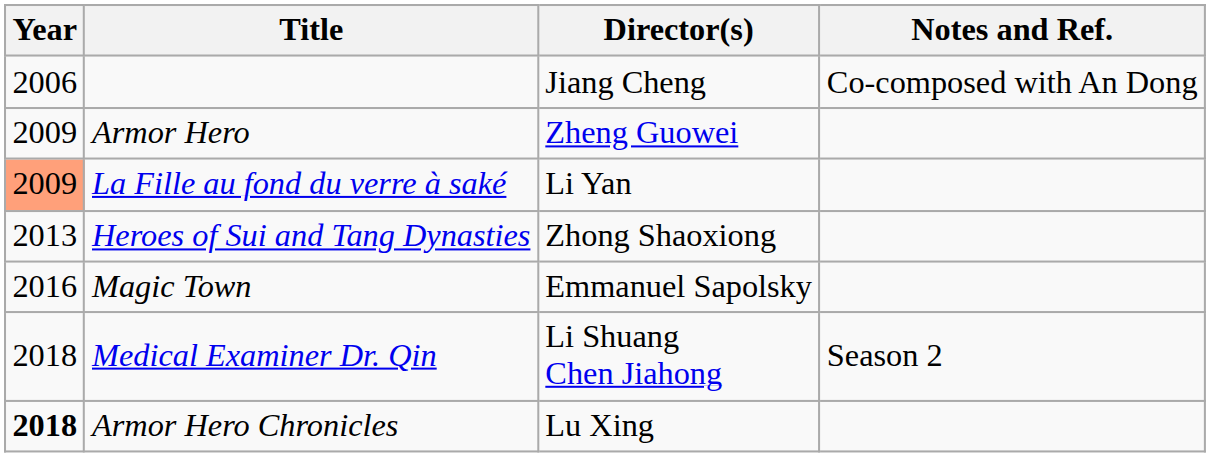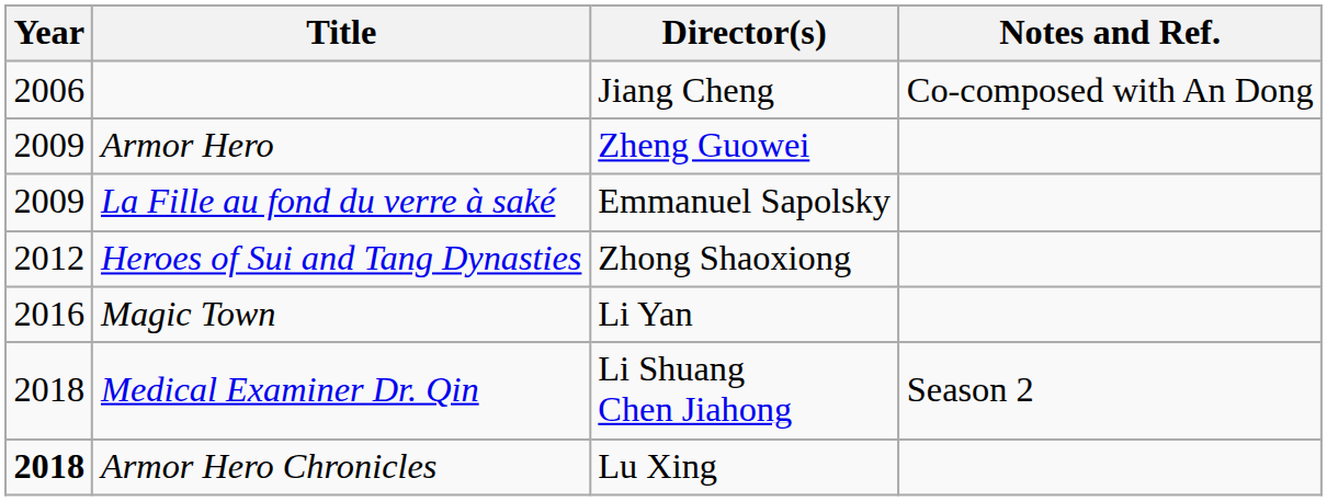 <table class="wikitable">
 <tr>
 <th style="text-align:center">Year</th>
 <th style="text-align:center">Title</th>
 <th style="text-align:center">Director(s)</th>
 <th style="text-align:center">Notes and Ref.</th>
 </tr>
 <tr>
 <td>2006</td>
 <td><em></em></td>
 <td>Jiang Cheng</td>
 <td>Co-composed with An Dong</td>
 </tr>
 <tr>
 <td>2009</td>
 <td><em>Armor Hero</em></td>
 <td><a href='#'>Zheng Guowei</a></td>
 <td></td>
 </tr>
 <tr>
-<td style="background: lightsalmon;">2009</td>
+<td>2009</td>
 <td><em><a href='#'>La Fille au fond du verre à saké</a></em></td>
-<td>Li Yan</td>
+<td>Emmanuel Sapolsky</td>
 <td></td>
 </tr>
 <tr>
-<td>2013</td>
+<td>2012</td>
 <td><em><a href='#'>Heroes of Sui and Tang Dynasties</a></em></td>
 <td>Zhong Shaoxiong</td>
 <td></td>
 </tr>
 <tr>
 <td>2016</td>
 <td><em>Magic Town</em></td>
-<td>Emmanuel Sapolsky</td>
+<td>Li Yan</td>
 <td></td>
 </tr>
 <tr>
 <td>2018</td>
 <td><em><a href='#'>Medical Examiner Dr. Qin</a></em></td>
 <td>Li Shuang<br><a href='#'>Chen Jiahong</a></td>
 <td>Season 2</td>
 </tr>
 <tr>
 <td><strong>2018</strong></td>
 <td><em>Armor Hero Chronicles</em></td>
 <td>Lu Xing</td>
 <td></td>
 </tr>
 </table>
